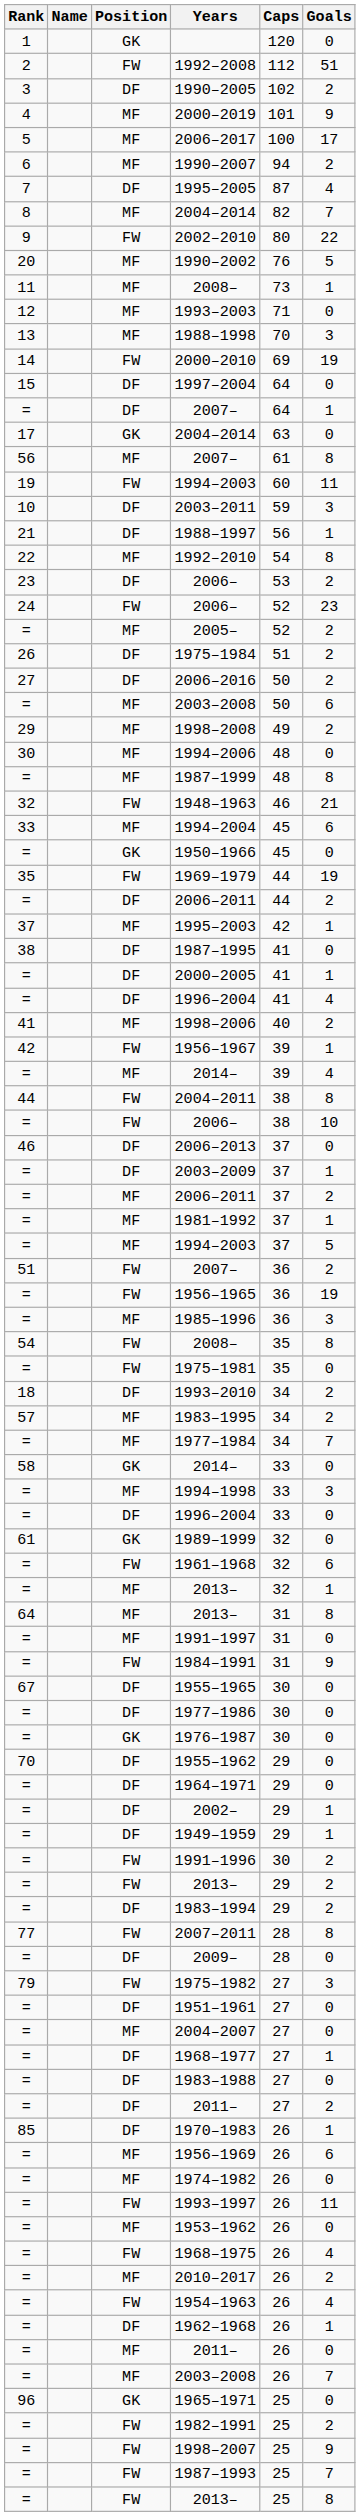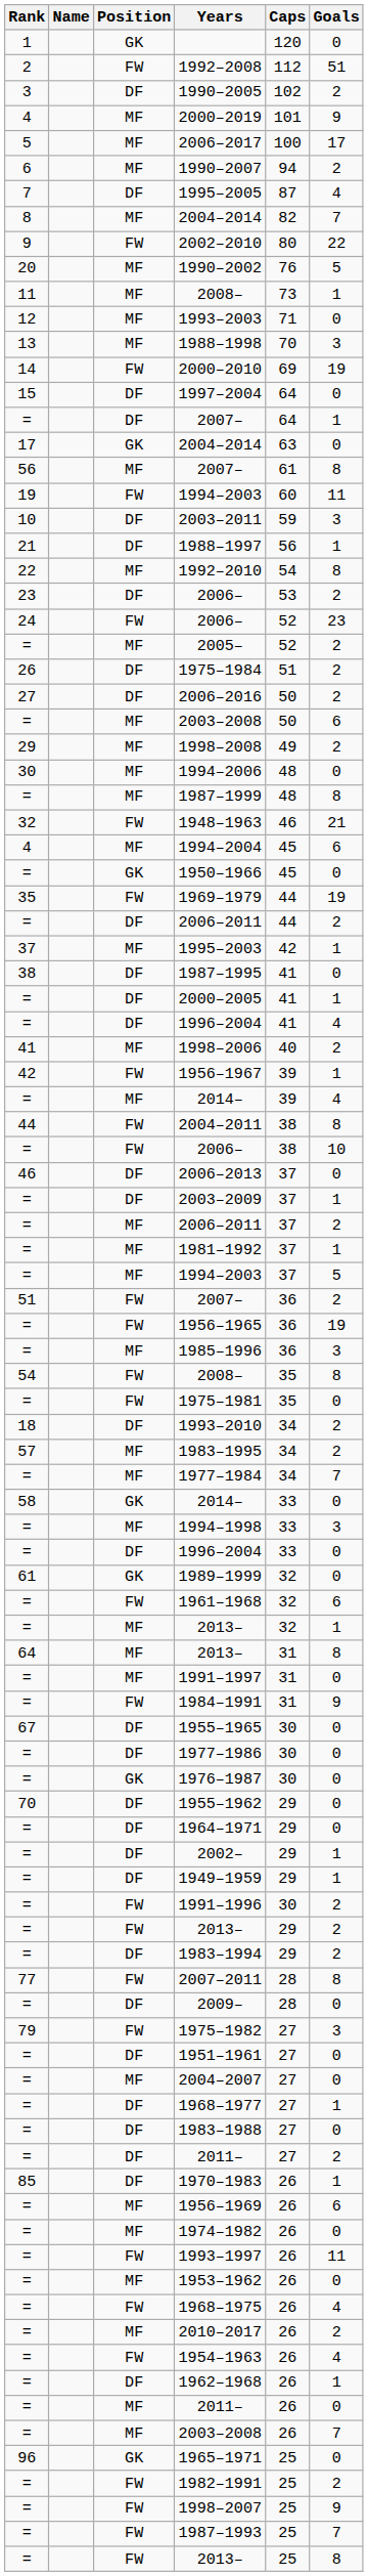 <table class="wikitable sortable" style="text-align: center;">
 <tr>
 <th>Rank</th>
 <th>Name</th>
 <th>Position</th>
 <th>Years</th>
 <th>Caps</th>
 <th>Goals</th>
 </tr>
 <tr>
 <td>1</td>
 <td align="left"></td>
 <td>GK</td>
 <td></td>
 <td>120</td>
 <td>0</td>
 </tr>
 <tr>
 <td>2</td>
 <td align="left"></td>
 <td>FW</td>
 <td>1992–2008</td>
 <td>112</td>
 <td>51</td>
 </tr>
 <tr>
 <td>3</td>
 <td align="left"></td>
 <td>DF</td>
 <td>1990–2005</td>
 <td>102</td>
 <td>2</td>
 </tr>
 <tr>
 <td>4</td>
 <td align="left"></td>
 <td>MF</td>
 <td>2000–2019</td>
 <td>101</td>
 <td>9</td>
 </tr>
 <tr>
 <td>5</td>
 <td align="left"></td>
 <td>MF</td>
 <td>2006–2017</td>
 <td>100</td>
 <td>17</td>
 </tr>
 <tr>
 <td>6</td>
 <td align="left"></td>
 <td>MF</td>
 <td>1990–2007</td>
 <td>94</td>
 <td>2</td>
 </tr>
 <tr>
 <td>7</td>
 <td align="left"></td>
 <td>DF</td>
 <td>1995–2005</td>
 <td>87</td>
 <td>4</td>
 </tr>
 <tr>
 <td>8</td>
 <td align="left"></td>
 <td>MF</td>
 <td>2004–2014</td>
 <td>82</td>
 <td>7</td>
 </tr>
 <tr>
 <td>9</td>
 <td align="left"></td>
 <td>FW</td>
 <td>2002–2010</td>
 <td>80</td>
 <td>22</td>
 </tr>
 <tr>
 <td>20</td>
 <td align="left"></td>
 <td>MF</td>
 <td>1990–2002</td>
 <td>76</td>
 <td>5</td>
 </tr>
 <tr>
 <td>11</td>
 <td align="left"><strong></strong></td>
 <td>MF</td>
 <td>2008–</td>
 <td>73</td>
 <td>1</td>
 </tr>
 <tr>
 <td>12</td>
 <td align="left"></td>
 <td>MF</td>
 <td>1993–2003</td>
 <td>71</td>
 <td>0</td>
 </tr>
 <tr>
 <td>13</td>
 <td align="left"></td>
 <td>MF</td>
 <td>1988–1998</td>
 <td>70</td>
 <td>3</td>
 </tr>
 <tr>
 <td>14</td>
 <td align="left"></td>
 <td>FW</td>
 <td>2000–2010</td>
 <td>69</td>
 <td>19</td>
 </tr>
 <tr>
 <td>15</td>
 <td align="left"></td>
 <td>DF</td>
 <td>1997–2004</td>
 <td>64</td>
 <td>0</td>
 </tr>
 <tr>
 <td>=</td>
 <td align="left"><strong></strong></td>
 <td>DF</td>
 <td>2007–</td>
 <td>64</td>
 <td>1</td>
 </tr>
 <tr>
 <td>17</td>
 <td align="left"></td>
 <td>GK</td>
 <td>2004–2014</td>
 <td>63</td>
 <td>0</td>
 </tr>
 <tr>
 <td>56</td>
 <td align="left"><strong></strong></td>
 <td>MF</td>
 <td>2007–</td>
 <td>61</td>
 <td>8</td>
 </tr>
 <tr>
 <td>19</td>
 <td align="left"></td>
 <td>FW</td>
 <td>1994–2003</td>
 <td>60</td>
 <td>11</td>
 </tr>
 <tr>
 <td>10</td>
 <td align="left"></td>
 <td>DF</td>
 <td>2003–2011</td>
 <td>59</td>
 <td>3</td>
 </tr>
 <tr>
 <td>21</td>
 <td align="left"></td>
 <td>DF</td>
 <td>1988–1997</td>
 <td>56</td>
 <td>1</td>
 </tr>
 <tr>
 <td>22</td>
 <td align="left"></td>
 <td>MF</td>
 <td>1992–2010</td>
 <td>54</td>
 <td>8</td>
 </tr>
 <tr>
 <td>23</td>
 <td align="left"><strong></strong></td>
 <td>DF</td>
 <td>2006–</td>
 <td>53</td>
 <td>2</td>
 </tr>
 <tr>
 <td>24</td>
 <td align="left"><strong></strong></td>
 <td>FW</td>
 <td>2006–</td>
 <td>52</td>
 <td>23</td>
 </tr>
 <tr>
 <td>=</td>
 <td align="left"><strong></strong></td>
 <td>MF</td>
 <td>2005–</td>
 <td>52</td>
 <td>2</td>
 </tr>
 <tr>
 <td>26</td>
 <td align="left"></td>
 <td>DF</td>
 <td>1975–1984</td>
 <td>51</td>
 <td>2</td>
 </tr>
 <tr>
 <td>27</td>
 <td align="left"></td>
 <td>DF</td>
 <td>2006–2016</td>
 <td>50</td>
 <td>2</td>
 </tr>
 <tr>
 <td>=</td>
 <td align="left"></td>
 <td>MF</td>
 <td>2003–2008</td>
 <td>50</td>
 <td>6</td>
 </tr>
 <tr>
 <td>29</td>
 <td align="left"></td>
 <td>MF</td>
 <td>1998–2008</td>
 <td>49</td>
 <td>2</td>
 </tr>
 <tr>
 <td>30</td>
 <td align="left"></td>
 <td>MF</td>
 <td>1994–2006</td>
 <td>48</td>
 <td>0</td>
 </tr>
 <tr>
 <td>=</td>
 <td align="left"></td>
 <td>MF</td>
 <td>1987–1999</td>
 <td>48</td>
 <td>8</td>
 </tr>
 <tr>
 <td>32</td>
 <td align="left"></td>
 <td>FW</td>
 <td>1948–1963</td>
 <td>46</td>
 <td>21</td>
 </tr>
 <tr>
-<td>33</td>
+<td>4</td>
 <td align="left"></td>
 <td>MF</td>
 <td>1994–2004</td>
 <td>45</td>
 <td>6</td>
 </tr>
 <tr>
 <td>=</td>
 <td align="left"></td>
 <td>GK</td>
 <td>1950–1966</td>
 <td>45</td>
 <td>0</td>
 </tr>
 <tr>
 <td>35</td>
 <td align="left"></td>
 <td>FW</td>
 <td>1969–1979</td>
 <td>44</td>
 <td>19</td>
 </tr>
 <tr>
 <td>=</td>
 <td align="left"></td>
 <td>DF</td>
 <td>2006–2011</td>
 <td>44</td>
 <td>2</td>
 </tr>
 <tr>
 <td>37</td>
 <td align="left"></td>
 <td>MF</td>
 <td>1995–2003</td>
 <td>42</td>
 <td>1</td>
 </tr>
 <tr>
 <td>38</td>
 <td align="left"></td>
 <td>DF</td>
 <td>1987–1995</td>
 <td>41</td>
 <td>0</td>
 </tr>
 <tr>
 <td>=</td>
 <td align="left"></td>
 <td>DF</td>
 <td>2000–2005</td>
 <td>41</td>
 <td>1</td>
 </tr>
 <tr>
 <td>=</td>
 <td align="left"></td>
 <td>DF</td>
 <td>1996–2004</td>
 <td>41</td>
 <td>4</td>
 </tr>
 <tr>
 <td>41</td>
 <td align="left"></td>
 <td>MF</td>
 <td>1998–2006</td>
 <td>40</td>
 <td>2</td>
 </tr>
 <tr>
 <td>42</td>
 <td align="left"></td>
 <td>FW</td>
 <td>1956–1967</td>
 <td>39</td>
 <td>1</td>
 </tr>
 <tr>
 <td>=</td>
 <td align="left"><strong></strong></td>
 <td>MF</td>
 <td>2014–</td>
 <td>39</td>
 <td>4</td>
 </tr>
 <tr>
 <td>44</td>
 <td align="left"></td>
 <td>FW</td>
 <td>2004–2011</td>
 <td>38</td>
 <td>8</td>
 </tr>
 <tr>
 <td>=</td>
 <td align="left"><strong></strong></td>
 <td>FW</td>
 <td>2006–</td>
 <td>38</td>
 <td>10</td>
 </tr>
 <tr>
 <td>46</td>
 <td align="left"></td>
 <td>DF</td>
 <td>2006–2013</td>
 <td>37</td>
 <td>0</td>
 </tr>
 <tr>
 <td>=</td>
 <td align="left"></td>
 <td>DF</td>
 <td>2003–2009</td>
 <td>37</td>
 <td>1</td>
 </tr>
 <tr>
 <td>=</td>
 <td align="left"></td>
 <td>MF</td>
 <td>2006–2011</td>
 <td>37</td>
 <td>2</td>
 </tr>
 <tr>
 <td>=</td>
 <td align="left"></td>
 <td>MF</td>
 <td>1981–1992</td>
 <td>37</td>
 <td>1</td>
 </tr>
 <tr>
 <td>=</td>
 <td align="left"></td>
 <td>MF</td>
 <td>1994–2003</td>
 <td>37</td>
 <td>5</td>
 </tr>
 <tr>
 <td>51</td>
 <td align="left"><strong></strong></td>
 <td>FW</td>
 <td>2007–</td>
 <td>36</td>
 <td>2</td>
 </tr>
 <tr>
 <td>=</td>
 <td align="left"></td>
 <td>FW</td>
 <td>1956–1965</td>
 <td>36</td>
 <td>19</td>
 </tr>
 <tr>
 <td>=</td>
 <td align="left"></td>
 <td>MF</td>
 <td>1985–1996</td>
 <td>36</td>
 <td>3</td>
 </tr>
 <tr>
 <td>54</td>
 <td align="left"><strong></strong></td>
 <td>FW</td>
 <td>2008–</td>
 <td>35</td>
 <td>8</td>
 </tr>
 <tr>
 <td>=</td>
 <td align="left"></td>
 <td>FW</td>
 <td>1975–1981</td>
 <td>35</td>
 <td>0</td>
 </tr>
 <tr>
 <td>18</td>
 <td align="left"></td>
 <td>DF</td>
 <td>1993–2010</td>
 <td>34</td>
 <td>2</td>
 </tr>
 <tr>
 <td>57</td>
 <td align="left"></td>
 <td>MF</td>
 <td>1983–1995</td>
 <td>34</td>
 <td>2</td>
 </tr>
 <tr>
 <td>=</td>
 <td align="left"></td>
 <td>MF</td>
 <td>1977–1984</td>
 <td>34</td>
 <td>7</td>
 </tr>
 <tr>
 <td>58</td>
 <td align="left"><strong></strong></td>
 <td>GK</td>
 <td>2014–</td>
 <td>33</td>
 <td>0</td>
 </tr>
 <tr>
 <td>=</td>
 <td align="left"></td>
 <td>MF</td>
 <td>1994–1998</td>
 <td>33</td>
 <td>3</td>
 </tr>
 <tr>
 <td>=</td>
 <td align="left"></td>
 <td>DF</td>
 <td>1996–2004</td>
 <td>33</td>
 <td>0</td>
 </tr>
 <tr>
 <td>61</td>
 <td align="left"></td>
 <td>GK</td>
 <td>1989–1999</td>
 <td>32</td>
 <td>0</td>
 </tr>
 <tr>
 <td>=</td>
 <td align="left"></td>
 <td>FW</td>
 <td>1961–1968</td>
 <td>32</td>
 <td>6</td>
 </tr>
 <tr>
 <td>=</td>
 <td align="left"><strong></strong></td>
 <td>MF</td>
 <td>2013–</td>
 <td>32</td>
 <td>1</td>
 </tr>
 <tr>
 <td>64</td>
 <td align="left"><strong></strong></td>
 <td>MF</td>
 <td>2013–</td>
 <td>31</td>
 <td>8</td>
 </tr>
 <tr>
 <td>=</td>
 <td align="left"></td>
 <td>MF</td>
 <td>1991–1997</td>
 <td>31</td>
 <td>0</td>
 </tr>
 <tr>
 <td>=</td>
 <td align="left"></td>
 <td>FW</td>
 <td>1984–1991</td>
 <td>31</td>
 <td>9</td>
 </tr>
 <tr>
 <td>67</td>
 <td align="left"></td>
 <td>DF</td>
 <td>1955–1965</td>
 <td>30</td>
 <td>0</td>
 </tr>
 <tr>
 <td>=</td>
 <td align="left"></td>
 <td>DF</td>
 <td>1977–1986</td>
 <td>30</td>
 <td>0</td>
 </tr>
 <tr>
 <td>=</td>
 <td align="left"></td>
 <td>GK</td>
 <td>1976–1987</td>
 <td>30</td>
 <td>0</td>
 </tr>
 <tr>
 <td>70</td>
 <td align="left"></td>
 <td>DF</td>
 <td>1955–1962</td>
 <td>29</td>
 <td>0</td>
 </tr>
 <tr>
 <td>=</td>
 <td align="left"></td>
 <td>DF</td>
 <td>1964–1971</td>
 <td>29</td>
 <td>0</td>
 </tr>
 <tr>
 <td>=</td>
 <td align="left"></td>
 <td>DF</td>
 <td>2002–</td>
 <td>29</td>
 <td>1</td>
 </tr>
 <tr>
 <td>=</td>
 <td align="left"></td>
 <td>DF</td>
 <td>1949–1959</td>
 <td>29</td>
 <td>1</td>
 </tr>
 <tr>
 <td>=</td>
 <td align="left"></td>
 <td>FW</td>
 <td>1991–1996</td>
 <td>30</td>
 <td>2</td>
 </tr>
 <tr>
 <td>=</td>
 <td align="left"></td>
 <td>FW</td>
 <td>2013–</td>
 <td>29</td>
 <td>2</td>
 </tr>
 <tr>
 <td>=</td>
 <td align="left"></td>
 <td>DF</td>
 <td>1983–1994</td>
 <td>29</td>
 <td>2</td>
 </tr>
 <tr>
 <td>77</td>
 <td align="left"></td>
 <td>FW</td>
 <td>2007–2011</td>
 <td>28</td>
 <td>8</td>
 </tr>
 <tr>
 <td>=</td>
 <td align="left"><strong></strong></td>
 <td>DF</td>
 <td>2009–</td>
 <td>28</td>
 <td>0</td>
 </tr>
 <tr>
 <td>79</td>
 <td align="left"></td>
 <td>FW</td>
 <td>1975–1982</td>
 <td>27</td>
 <td>3</td>
 </tr>
 <tr>
 <td>=</td>
 <td align="left"></td>
 <td>DF</td>
 <td>1951–1961</td>
 <td>27</td>
 <td>0</td>
 </tr>
 <tr>
 <td>=</td>
 <td align="left"></td>
 <td>MF</td>
 <td>2004–2007</td>
 <td>27</td>
 <td>0</td>
 </tr>
 <tr>
 <td>=</td>
 <td align="left"></td>
 <td>DF</td>
 <td>1968–1977</td>
 <td>27</td>
 <td>1</td>
 </tr>
 <tr>
 <td>=</td>
 <td align="left"></td>
 <td>DF</td>
 <td>1983–1988</td>
 <td>27</td>
 <td>0</td>
 </tr>
 <tr>
 <td>=</td>
 <td align="left"></td>
 <td>DF</td>
 <td>2011–</td>
 <td>27</td>
 <td>2</td>
 </tr>
 <tr>
 <td>85</td>
 <td align="left"></td>
 <td>DF</td>
 <td>1970–1983</td>
 <td>26</td>
 <td>1</td>
 </tr>
 <tr>
 <td>=</td>
 <td align="left"></td>
 <td>MF</td>
 <td>1956–1969</td>
 <td>26</td>
 <td>6</td>
 </tr>
 <tr>
 <td>=</td>
 <td align="left"></td>
 <td>MF</td>
 <td>1974–1982</td>
 <td>26</td>
 <td>0</td>
 </tr>
 <tr>
 <td>=</td>
 <td align="left"></td>
 <td>FW</td>
 <td>1993–1997</td>
 <td>26</td>
 <td>11</td>
 </tr>
 <tr>
 <td>=</td>
 <td align="left"></td>
 <td>MF</td>
 <td>1953–1962</td>
 <td>26</td>
 <td>0</td>
 </tr>
 <tr>
 <td>=</td>
 <td align="left"></td>
 <td>FW</td>
 <td>1968–1975</td>
 <td>26</td>
 <td>4</td>
 </tr>
 <tr>
 <td>=</td>
 <td align="left"><strong></strong></td>
 <td>MF</td>
 <td>2010–2017</td>
 <td>26</td>
 <td>2</td>
 </tr>
 <tr>
 <td>=</td>
 <td align="left"></td>
 <td>FW</td>
 <td>1954–1963</td>
 <td>26</td>
 <td>4</td>
 </tr>
 <tr>
 <td>=</td>
 <td align="left"></td>
 <td>DF</td>
 <td>1962–1968</td>
 <td>26</td>
 <td>1</td>
 </tr>
 <tr>
 <td>=</td>
 <td align="left"><strong></strong></td>
 <td>MF</td>
 <td>2011–</td>
 <td>26</td>
 <td>0</td>
 </tr>
 <tr>
 <td>=</td>
 <td align="left"></td>
 <td>MF</td>
 <td>2003–2008</td>
 <td>26</td>
 <td>7</td>
 </tr>
 <tr>
 <td>96</td>
 <td align="left"></td>
 <td>GK</td>
 <td>1965–1971</td>
 <td>25</td>
 <td>0</td>
 </tr>
 <tr>
 <td>=</td>
 <td align="left"></td>
 <td>FW</td>
 <td>1982–1991</td>
 <td>25</td>
 <td>2</td>
 </tr>
 <tr>
 <td>=</td>
 <td align="left"></td>
 <td>FW</td>
 <td>1998–2007</td>
 <td>25</td>
 <td>9</td>
 </tr>
 <tr>
 <td>=</td>
 <td align="left"></td>
 <td>FW</td>
 <td>1987–1993</td>
 <td>25</td>
 <td>7</td>
 </tr>
 <tr>
 <td>=</td>
 <td align="left"><strong></strong></td>
 <td>FW</td>
 <td>2013–</td>
 <td>25</td>
 <td>8</td>
 </tr>
 </table>
